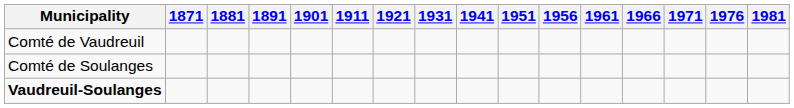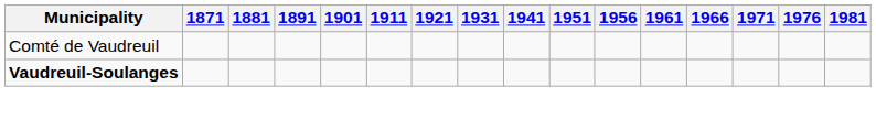 <table class="wikitable sortable centre">
 <tr>
 <th>Municipality</th>
 <th><a href='#'>1871</a></th>
 <th><a href='#'>1881</a></th>
 <th><a href='#'>1891</a></th>
 <th><a href='#'>1901</a></th>
 <th><a href='#'>1911</a></th>
 <th><a href='#'>1921</a></th>
 <th><a href='#'>1931</a></th>
 <th><a href='#'>1941</a></th>
 <th><a href='#'>1951</a></th>
 <th><a href='#'>1956</a></th>
 <th><a href='#'>1961</a></th>
 <th><a href='#'>1966</a></th>
 <th><a href='#'>1971</a></th>
 <th><a href='#'>1976</a></th>
 <th><a href='#'>1981</a></th>
 </tr>
 <tr align="center">
 <td align="left">Comté de Vaudreuil</td>
 <td></td>
 <td></td>
 <td></td>
 <td></td>
 <td></td>
 <td></td>
 <td></td>
 <td></td>
 <td></td>
 <td></td>
 <td></td>
 <td></td>
 <td></td>
 <td></td>
 <td></td>
 </tr>
 <tr align="center">
-<td align="left">Comté de Soulanges</td>
-<td></td>
-<td></td>
-<td></td>
-<td></td>
-<td></td>
-<td></td>
-<td></td>
-<td></td>
-<td></td>
-<td></td>
-<td></td>
-<td></td>
-<td></td>
-<td></td>
-<td></td>
-</tr>
-<tr align="center">
 <td align="left"><strong>Vaudreuil-Soulanges</strong></td>
 <td><strong></strong></td>
 <td><strong></strong></td>
 <td><strong></strong></td>
 <td><strong></strong></td>
 <td><strong></strong></td>
 <td><strong></strong></td>
 <td><strong></strong></td>
 <td><strong></strong></td>
 <td><strong></strong></td>
 <td><strong></strong></td>
 <td><strong></strong></td>
 <td><strong></strong></td>
 <td><strong></strong></td>
 <td><strong></strong></td>
 <td><strong></strong></td>
 </tr>
 </table>
